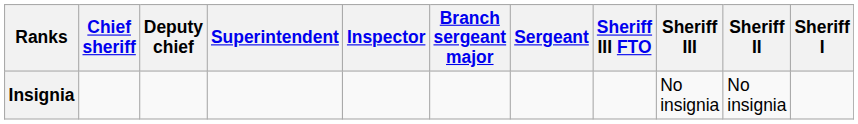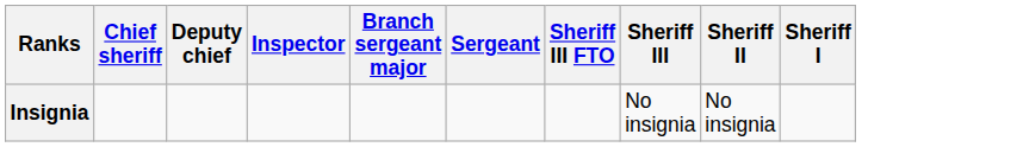 <table class="wikitable">
 <tr>
 <th>Ranks</th>
 <th><a href='#'>Chief sheriff</a></th>
 <th>Deputy chief</th>
-<th><a href='#'>Superintendent</a></th>
 <th><a href='#'>Inspector</a></th>
 <th><a href='#'>Branch sergeant major</a></th>
 <th><a href='#'>Sergeant</a></th>
 <th><a href='#'>Sheriff</a> III <a href='#'>FTO</a></th>
 <th>Sheriff III</th>
 <th>Sheriff II</th>
 <th>Sheriff I</th>
 </tr>
 <tr>
 <th>Insignia</th>
 <td></td>
 <td></td>
 <td></td>
 <td></td>
 <td></td>
 <td></td>
-<td></td>
 <td>No insignia</td>
 <td>No insignia</td>
 <td></td>
 </tr>
 </table>
